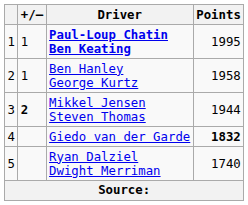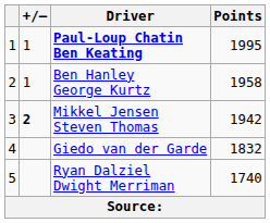 <table class="wikitable" style="font-size: 95%;">
 <tr>
 <th scope="col"></th>
 <th scope="col">+/–</th>
 <th scope="col">Driver</th>
 <th scope="col">Points</th>
 </tr>
 <tr>
 <td align=center>1</td>
 <td align="left"> 1</td>
 <td><strong> <a href='#'>Paul-Loup Chatin</a><br> <a href='#'>Ben Keating</a></strong></td>
 <td align=right>1995</td>
 </tr>
 <tr>
 <td align=center>2</td>
 <td align="left"> 1</td>
 <td> <a href='#'>Ben Hanley</a><br> <a href='#'>George Kurtz</a></td>
 <td align=right>1958</td>
 </tr>
 <tr>
 <td align=center>3</td>
 <td align="left"><strong> 2</strong></td>
 <td> <a href='#'>Mikkel Jensen</a><br> <a href='#'>Steven Thomas</a></td>
-<td align=right>1944</td>
+<td align=right>1942</td>
 </tr>
 <tr>
 <td align=center>4</td>
 <td align="left"></td>
 <td> <a href='#'>Giedo van der Garde</a></td>
-<td align=right><strong>1832</strong></td>
+<td align=right>1832</td>
 </tr>
 <tr>
 <td align=center>5</td>
 <td align="left"></td>
 <td> <a href='#'>Ryan Dalziel</a><br> <a href='#'>Dwight Merriman</a></td>
 <td align=right>1740</td>
 </tr>
 <tr>
 <th colspan=5>Source:</th>
 </tr>
 </table>
